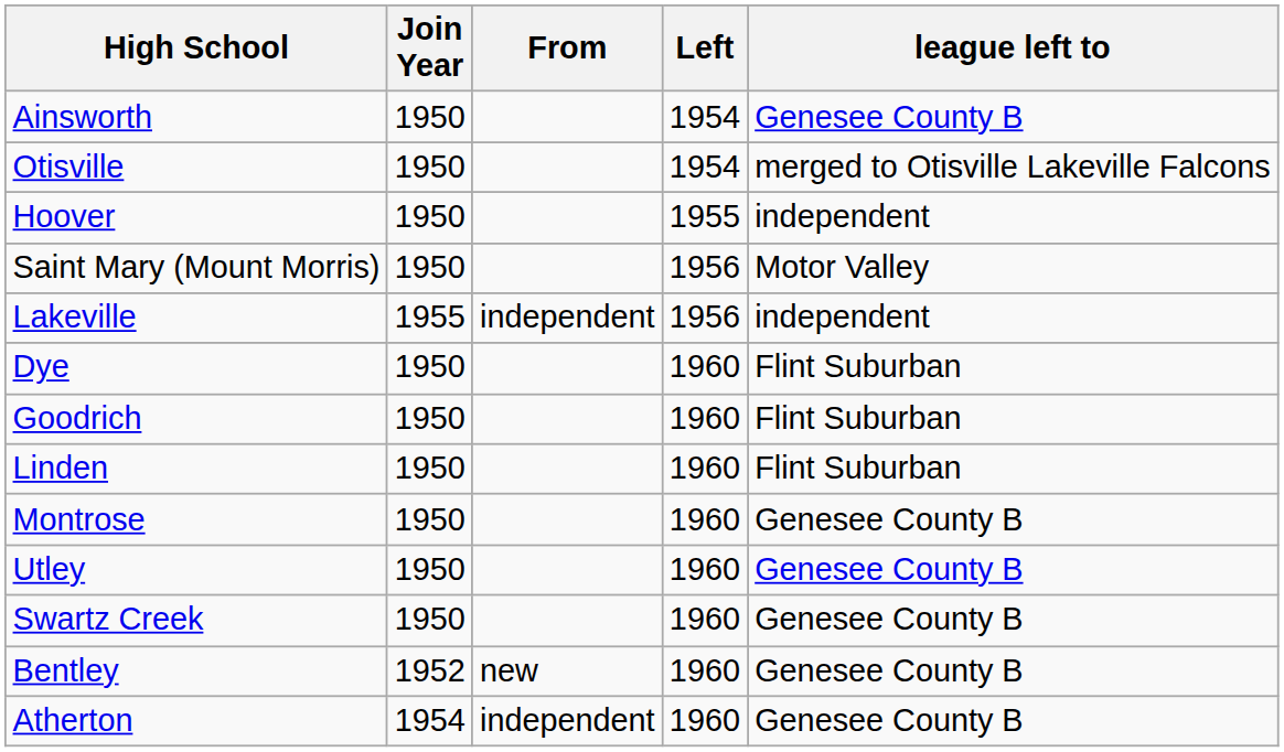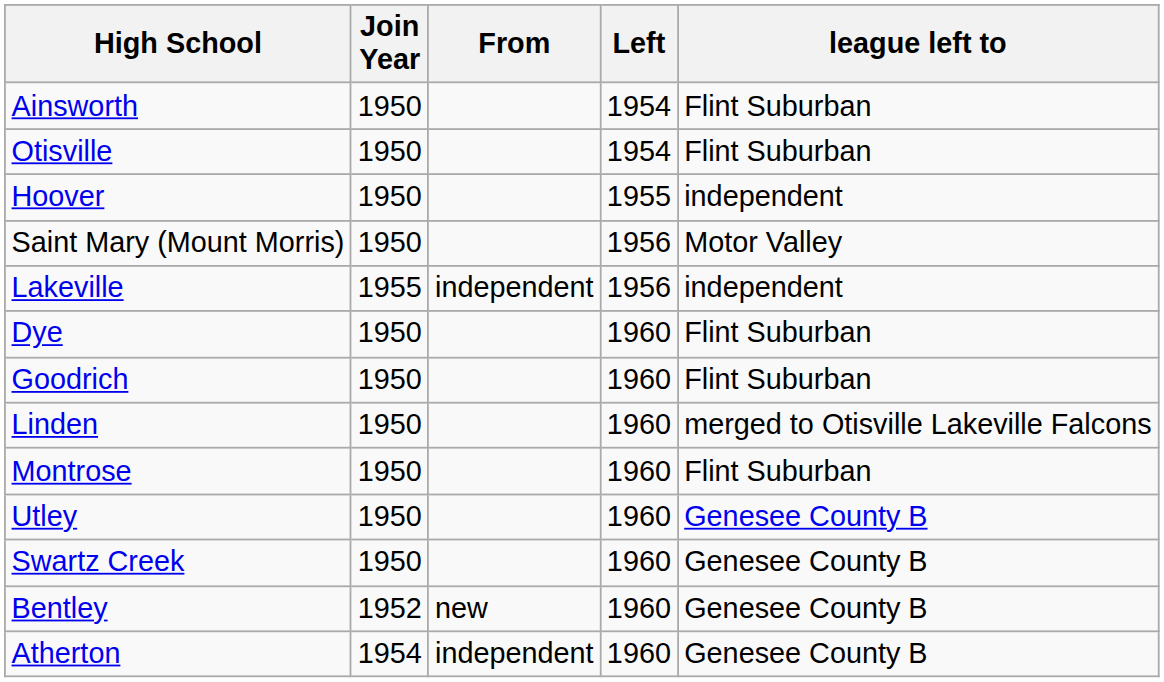 <table class="wikitable" border="1">
 <tr>
 <th>High School</th>
 <th>Join<br>Year</th>
 <th>From</th>
 <th>Left</th>
 <th>league left to</th>
 </tr>
 <tr>
 <td><a href='#'>Ainsworth</a></td>
 <td>1950</td>
 <td></td>
 <td>1954</td>
-<td><a href='#'>Genesee County B</a></td>
+<td>Flint Suburban</td>
 </tr>
 <tr>
 <td><a href='#'>Otisville</a></td>
 <td>1950</td>
 <td></td>
 <td>1954</td>
-<td>merged to Otisville Lakeville Falcons</td>
+<td>Flint Suburban</td>
 </tr>
 <tr>
 <td><a href='#'>Hoover</a></td>
 <td>1950</td>
 <td></td>
 <td>1955</td>
 <td>independent</td>
 </tr>
 <tr>
 <td>Saint Mary (Mount Morris)</td>
 <td>1950</td>
 <td></td>
 <td>1956</td>
 <td>Motor Valley</td>
 </tr>
 <tr>
 <td><a href='#'>Lakeville</a></td>
 <td>1955</td>
 <td>independent</td>
 <td>1956</td>
 <td>independent</td>
 </tr>
 <tr>
 <td><a href='#'>Dye</a></td>
 <td>1950</td>
 <td></td>
 <td>1960</td>
 <td>Flint Suburban</td>
 </tr>
 <tr>
 <td><a href='#'>Goodrich</a></td>
 <td>1950</td>
 <td></td>
 <td>1960</td>
 <td>Flint Suburban</td>
 </tr>
 <tr>
 <td><a href='#'>Linden</a></td>
 <td>1950</td>
 <td></td>
 <td>1960</td>
-<td>Flint Suburban</td>
+<td>merged to Otisville Lakeville Falcons</td>
 </tr>
 <tr>
 <td><a href='#'>Montrose</a></td>
 <td>1950</td>
 <td></td>
 <td>1960</td>
-<td>Genesee County B</td>
+<td>Flint Suburban</td>
 </tr>
 <tr>
 <td><a href='#'>Utley</a></td>
 <td>1950</td>
 <td></td>
 <td>1960</td>
 <td><a href='#'>Genesee County B</a></td>
 </tr>
 <tr>
 <td><a href='#'>Swartz Creek</a></td>
 <td>1950</td>
 <td></td>
 <td>1960</td>
 <td>Genesee County B</td>
 </tr>
 <tr>
 <td><a href='#'>Bentley</a></td>
 <td>1952</td>
 <td>new</td>
 <td>1960</td>
 <td>Genesee County B</td>
 </tr>
 <tr>
 <td><a href='#'>Atherton</a></td>
 <td>1954</td>
 <td>independent</td>
 <td>1960</td>
 <td>Genesee County B</td>
 </tr>
 </table>
